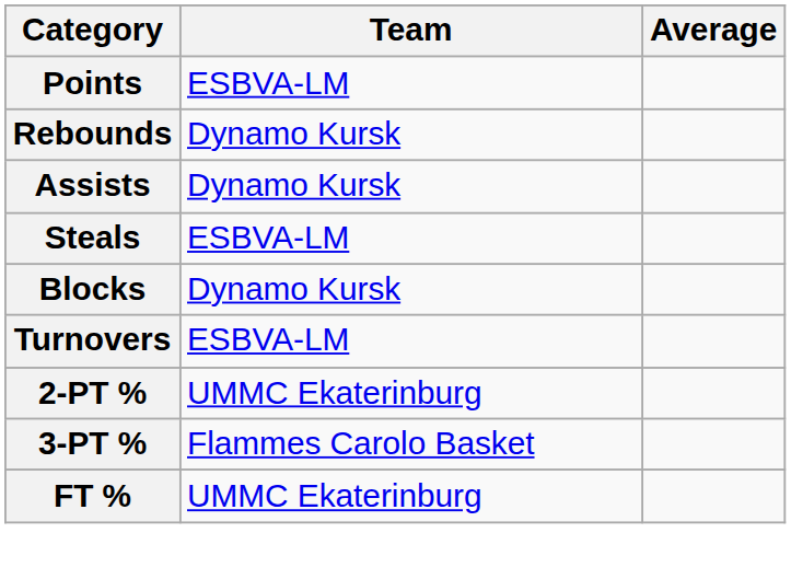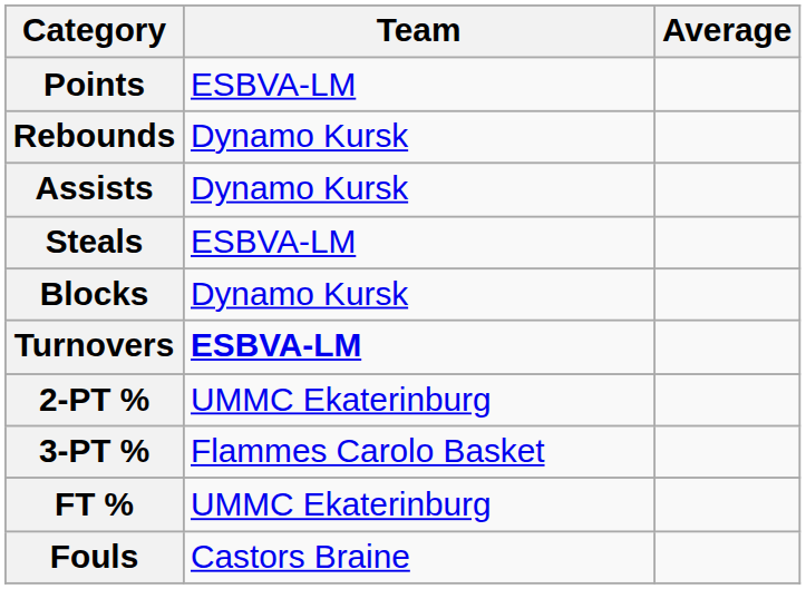 <table class="wikitable">
 <tr>
 <th>Category</th>
 <th width=220>Team</th>
 <th>Average</th>
 </tr>
 <tr>
 <th>Points</th>
 <td> <a href='#'>ESBVA-LM</a></td>
 <td></td>
 </tr>
 <tr>
 <th>Rebounds</th>
 <td> <a href='#'>Dynamo Kursk</a></td>
 <td></td>
 </tr>
 <tr>
 <th>Assists</th>
 <td> <a href='#'>Dynamo Kursk</a></td>
 <td></td>
 </tr>
 <tr>
 <th>Steals</th>
 <td> <a href='#'>ESBVA-LM</a></td>
 <td></td>
 </tr>
 <tr>
 <th>Blocks</th>
 <td> <a href='#'>Dynamo Kursk</a></td>
 <td></td>
 </tr>
 <tr>
 <th>Turnovers</th>
-<td> <a href='#'>ESBVA-LM</a></td>
+<td><strong> <a href='#'>ESBVA-LM</a></strong></td>
 <td></td>
 </tr>
 <tr>
 <th>2-PT %</th>
 <td> <a href='#'>UMMC Ekaterinburg</a></td>
 <td></td>
 </tr>
 <tr>
 <th>3-PT %</th>
 <td> <a href='#'>Flammes Carolo Basket</a></td>
 <td></td>
 </tr>
 <tr>
 <th>FT %</th>
 <td> <a href='#'>UMMC Ekaterinburg</a></td>
 <td></td>
 </tr>
+<tr>
+<th>Fouls</th>
+<td> <a href='#'>Castors Braine</a></td>
+<td></td>
+</tr>
 </table>
